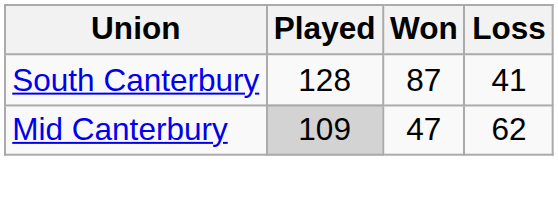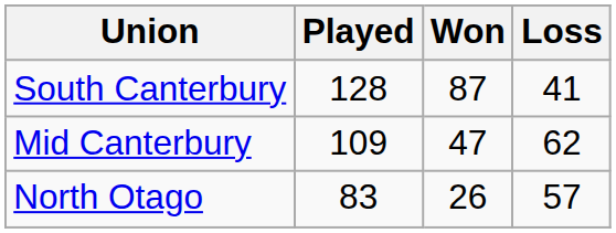 <table class="wikitable" style="text-align:center">
 <tr>
 <th>Union</th>
 <th>Played</th>
 <th>Won</th>
 <th>Loss</th>
 </tr>
 <tr>
 <td style="text-align:left"><a href='#'>South Canterbury</a></td>
 <td>128</td>
 <td>87</td>
 <td>41</td>
 </tr>
 <tr>
 <td style="text-align:left"><a href='#'>Mid Canterbury</a></td>
-<td style="background: lightgrey;">109</td>
+<td>109</td>
 <td>47</td>
 <td>62</td>
 </tr>
+<tr>
+<td style="text-align:left"><a href='#'>North Otago</a></td>
+<td>83</td>
+<td>26</td>
+<td>57</td>
+</tr>
 </table>
